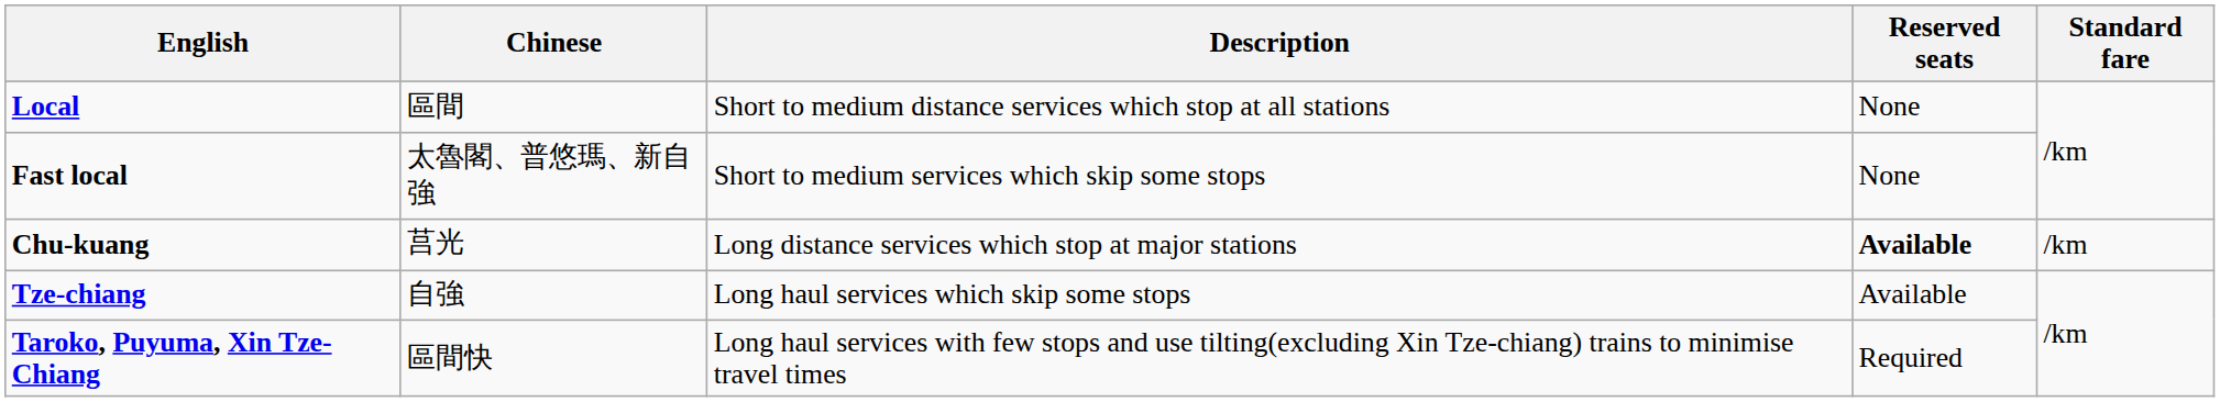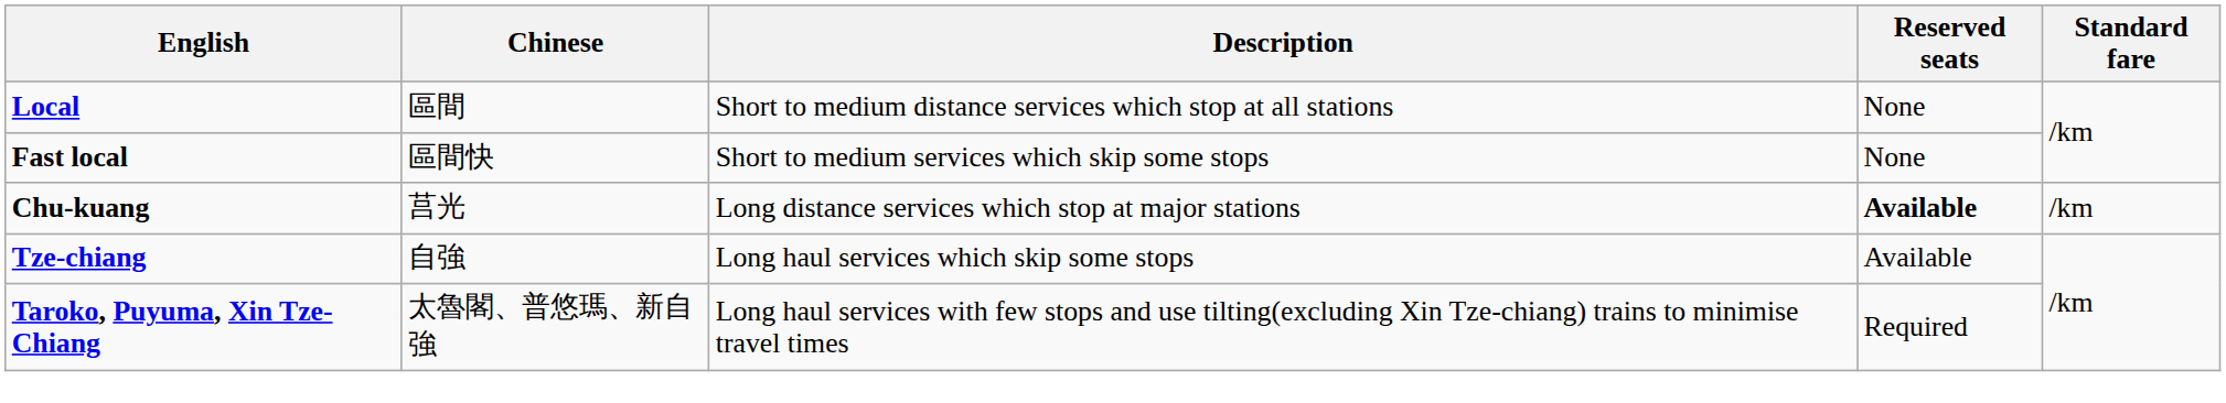 <table class="wikitable">
 <tr>
 <th>English</th>
 <th>Chinese</th>
 <th>Description</th>
 <th>Reserved seats</th>
 <th>Standard fare</th>
 </tr>
 <tr>
 <td><strong><a href='#'>Local</a></strong></td>
 <td>區間</td>
 <td>Short to medium distance services which stop at all stations</td>
 <td>None</td>
 <td rowspan="2">/km</td>
 </tr>
 <tr>
 <td><strong>Fast local</strong></td>
-<td>太魯閣、普悠瑪、新自強</td>
+<td>區間快</td>
 <td>Short to medium services which skip some stops</td>
 <td>None</td>
 </tr>
 <tr>
 <td><strong>Chu-kuang</strong></td>
 <td>莒光</td>
 <td>Long distance services which stop at major stations</td>
 <td><strong>Available</strong></td>
 <td>/km</td>
 </tr>
 <tr>
 <td><strong><a href='#'>Tze-chiang</a></strong></td>
 <td>自強</td>
 <td>Long haul services which skip some stops</td>
 <td>Available</td>
 <td rowspan="2">/km</td>
 </tr>
 <tr>
 <td><strong><a href='#'>Taroko</a>, <a href='#'>Puyuma</a>, <a href='#'>Xin Tze-Chiang</a></strong></td>
-<td>區間快</td>
+<td>太魯閣、普悠瑪、新自強</td>
 <td>Long haul services with few stops and use tilting(excluding Xin Tze-chiang) trains to minimise travel times</td>
 <td>Required</td>
 </tr>
 </table>
